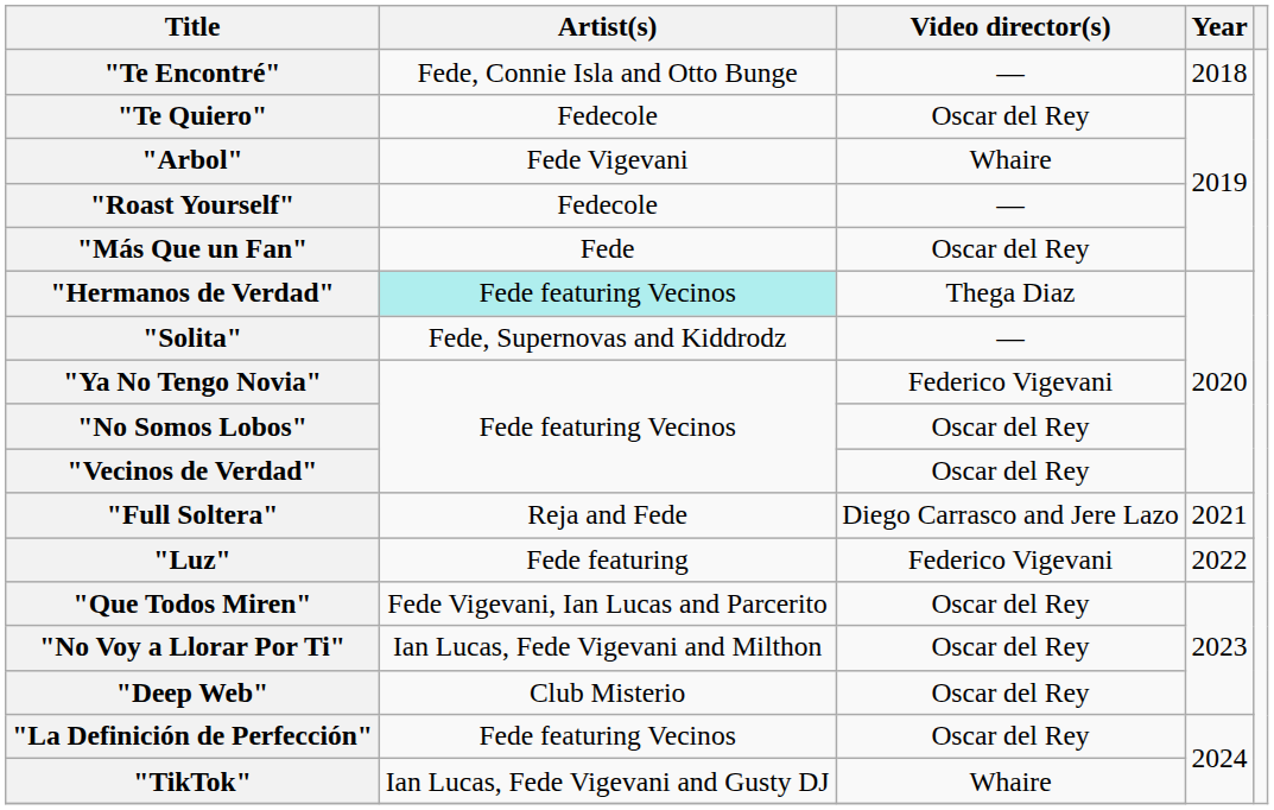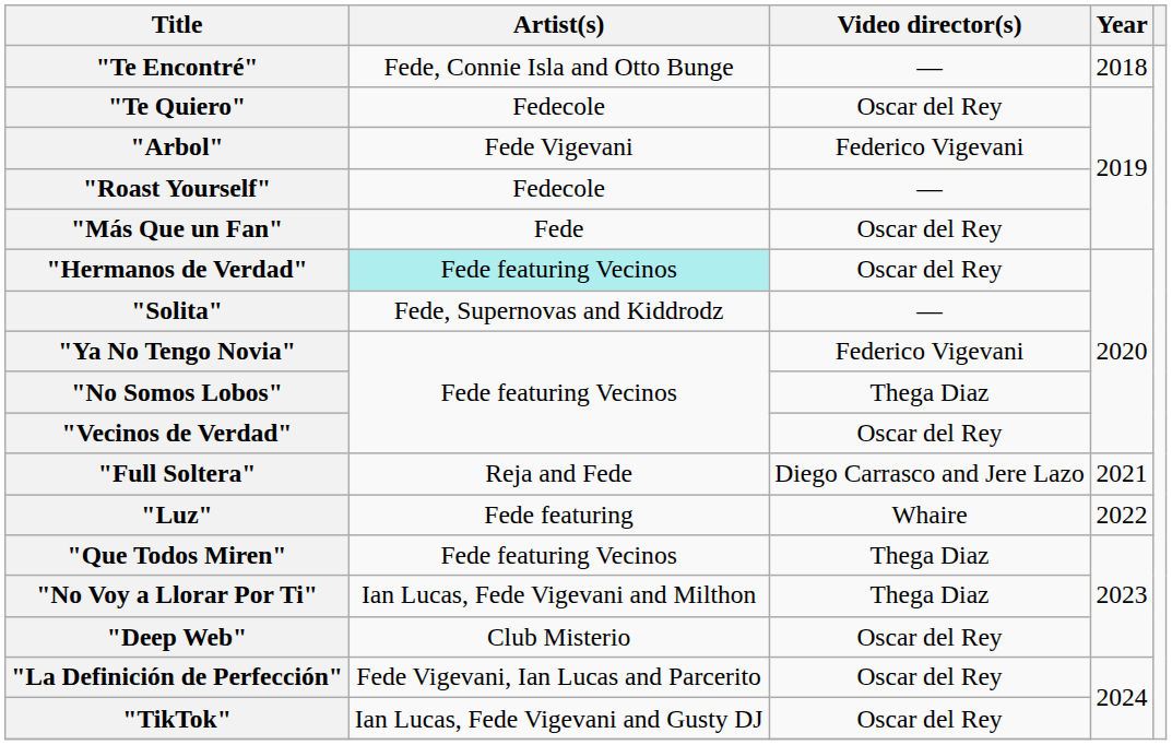 <table class="wikitable plainrowheaders" style="text-align:center;">
 <tr>
 <th scope="col">Title</th>
 <th scope="col">Artist(s)</th>
 <th scope="col">Video director(s)</th>
 <th scope="col">Year</th>
 <th></th>
 </tr>
 <tr>
 <th scope="row">"Te Encontré"</th>
 <td>Fede, Connie Isla and Otto Bunge</td>
 <td>—</td>
 <td>2018</td>
 <td rowspan="19"></td>
 </tr>
 <tr>
 <th scope="row">"Te Quiero"</th>
 <td>Fedecole</td>
 <td>Oscar del Rey</td>
 <td rowspan="4">2019</td>
 </tr>
 <tr>
 <th scope="row">"Arbol"</th>
 <td>Fede Vigevani</td>
-<td>Whaire</td>
+<td>Federico Vigevani</td>
 </tr>
 <tr>
 <th scope="row">"Roast Yourself"</th>
 <td>Fedecole</td>
 <td>—</td>
 </tr>
 <tr>
 <th scope="row">"Más Que un Fan"</th>
 <td>Fede</td>
 <td>Oscar del Rey</td>
 </tr>
 <tr>
 <th scope="row">"Hermanos de Verdad"</th>
 <td style="background: paleturquoise;">Fede featuring Vecinos</td>
-<td>Thega Diaz</td>
+<td>Oscar del Rey</td>
 <td rowspan="5">2020</td>
 </tr>
 <tr>
 <th scope="row">"Solita"</th>
 <td>Fede, Supernovas and Kiddrodz</td>
 <td>—</td>
 </tr>
 <tr>
 <th scope="row">"Ya No Tengo Novia"</th>
 <td rowspan="3">Fede featuring Vecinos</td>
 <td>Federico Vigevani</td>
 </tr>
 <tr>
 <th scope="row">"No Somos Lobos"</th>
-<td>Oscar del Rey</td>
+<td>Thega Diaz</td>
 </tr>
 <tr>
 <th scope="row">"Vecinos de Verdad"</th>
 <td>Oscar del Rey</td>
 </tr>
 <tr>
 <th scope="row">"Full Soltera"</th>
 <td>Reja and Fede</td>
 <td>Diego Carrasco and Jere Lazo</td>
 <td>2021</td>
 </tr>
 <tr>
 <th scope="row">"Luz"</th>
 <td>Fede featuring </td>
-<td>Federico Vigevani</td>
+<td>Whaire</td>
 <td>2022</td>
 </tr>
 <tr>
 <th scope="row">"Que Todos Miren"</th>
-<td>Fede Vigevani, Ian Lucas and Parcerito</td>
-<td>Oscar del Rey</td>
+<td>Fede featuring Vecinos</td>
+<td>Thega Diaz</td>
 <td rowspan="3">2023</td>
 </tr>
 <tr>
 <th scope="row">"No Voy a Llorar Por Ti"</th>
 <td>Ian Lucas, Fede Vigevani and Milthon</td>
-<td>Oscar del Rey</td>
+<td>Thega Diaz</td>
 </tr>
 <tr>
 <th scope="row">"Deep Web"</th>
 <td>Club Misterio</td>
 <td>Oscar del Rey</td>
 </tr>
 <tr>
 <th scope="row">"La Definición de Perfección"</th>
-<td>Fede featuring Vecinos</td>
+<td>Fede Vigevani, Ian Lucas and Parcerito</td>
 <td>Oscar del Rey</td>
 <td rowspan="3">2024</td>
 </tr>
 <tr>
 <th scope="row">"TikTok"</th>
 <td>Ian Lucas, Fede Vigevani and Gusty DJ</td>
-<td>Whaire</td>
+<td>Oscar del Rey</td>
 </tr>
 <tr>
 </tr>
 </table>
